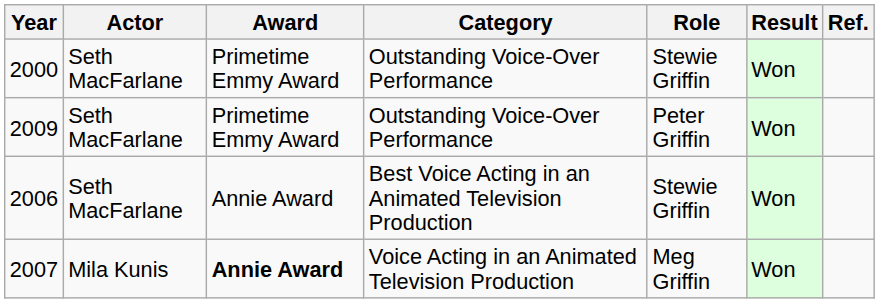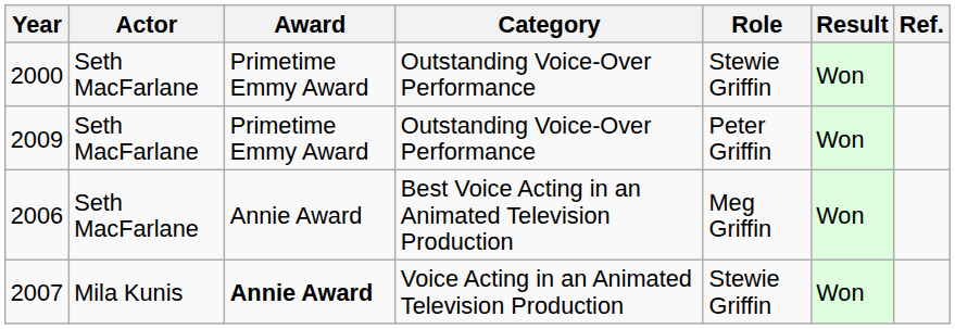 <table class="wikitable sortable" style="font-size:95%">
 <tr>
 <th>Year</th>
 <th>Actor</th>
 <th>Award</th>
 <th>Category</th>
 <th>Role</th>
 <th>Result</th>
 <th>Ref.</th>
 </tr>
 <tr>
 <td>2000</td>
 <td>Seth MacFarlane</td>
 <td>Primetime Emmy Award</td>
 <td>Outstanding Voice-Over Performance</td>
 <td>Stewie Griffin</td>
 <td style="background: #ddffdd">Won</td>
 <td align=center></td>
 </tr>
 <tr>
 <td>2009</td>
 <td>Seth MacFarlane</td>
 <td>Primetime Emmy Award</td>
 <td>Outstanding Voice-Over Performance</td>
 <td>Peter Griffin</td>
 <td style="background: #ddffdd">Won</td>
 <td align=center></td>
 </tr>
 <tr>
 <td>2006</td>
 <td>Seth MacFarlane</td>
 <td>Annie Award</td>
 <td>Best Voice Acting in an Animated Television Production</td>
-<td>Stewie Griffin</td>
+<td>Meg Griffin</td>
 <td style="background: #ddffdd">Won</td>
 <td align=center></td>
 </tr>
 <tr>
 <td>2007</td>
 <td>Mila Kunis</td>
 <td><strong>Annie Award</strong></td>
 <td>Voice Acting in an Animated Television Production</td>
-<td>Meg Griffin</td>
+<td>Stewie Griffin</td>
 <td style="background: #ddffdd">Won</td>
 <td align=center></td>
 </tr>
 </table>
